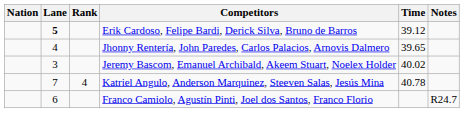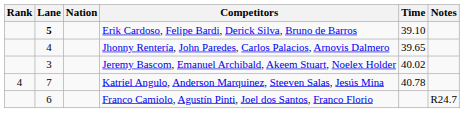 <table class="wikitable sortable" style="text-align:center">
 <tr>
+<th>Rank</th>
+<th>Lane</th>
 <th>Nation</th>
-<th>Lane</th>
-<th>Rank</th>
 <th>Competitors</th>
 <th>Time</th>
 <th>Notes</th>
 </tr>
 <tr>
+<td></td>
+<td><strong>5</strong></td>
 <td align=left></td>
-<td><strong>5</strong></td>
-<td></td>
 <td align=left><a href='#'>Erik Cardoso</a>, <a href='#'>Felipe Bardi</a>, <a href='#'>Derick Silva</a>, <a href='#'>Bruno de Barros</a></td>
-<td>39.12</td>
+<td>39.10</td>
 <td></td>
 </tr>
 <tr>
+<td></td>
+<td>4</td>
 <td align=left></td>
-<td>4</td>
-<td></td>
 <td align=left><a href='#'>Jhonny Rentería</a>, <a href='#'>John Paredes</a>, <a href='#'>Carlos Palacios</a>, <a href='#'>Arnovis Dalmero</a></td>
 <td>39.65</td>
 <td></td>
 </tr>
 <tr>
+<td></td>
+<td>3</td>
 <td align=left></td>
-<td>3</td>
-<td></td>
 <td align=left><a href='#'>Jeremy Bascom</a>, <a href='#'>Emanuel Archibald</a>, <a href='#'>Akeem Stuart</a>, <a href='#'>Noelex Holder</a></td>
 <td>40.02</td>
 <td></td>
 </tr>
 <tr>
+<td>4</td>
+<td>7</td>
 <td align=left></td>
-<td>7</td>
-<td>4</td>
 <td align=left><a href='#'>Katriel Angulo</a>, <a href='#'>Anderson Marquinez</a>, <a href='#'>Steeven Salas</a>, <a href='#'>Jesús Mina</a></td>
 <td>40.78</td>
 <td></td>
 </tr>
 <tr>
+<td></td>
+<td>6</td>
 <td align=left></td>
-<td>6</td>
-<td></td>
 <td align=left><a href='#'>Franco Camiolo</a>, <a href='#'>Agustín Pinti</a>, <a href='#'>Joel dos Santos</a>, <a href='#'>Franco Florio</a></td>
 <td></td>
 <td>R24.7</td>
 </tr>
 </table>
